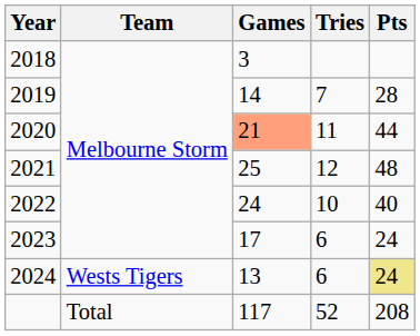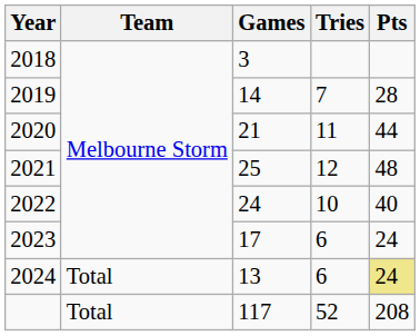 <table class="wikitable">
 <tr>
 <th>Year</th>
 <th>Team</th>
 <th>Games</th>
 <th>Tries</th>
 <th>Pts</th>
 </tr>
 <tr>
 <td>2018</td>
 <td rowspan="6"> <a href='#'>Melbourne Storm</a></td>
 <td>3</td>
 <td></td>
 <td></td>
 </tr>
 <tr>
 <td>2019</td>
 <td>14</td>
 <td>7</td>
 <td>28</td>
 </tr>
 <tr>
 <td>2020</td>
-<td style="background: lightsalmon;">21</td>
+<td>21</td>
 <td>11</td>
 <td>44</td>
 </tr>
 <tr>
 <td>2021</td>
 <td>25</td>
 <td>12</td>
 <td>48</td>
 </tr>
 <tr>
 <td>2022</td>
 <td>24</td>
 <td>10</td>
 <td>40</td>
 </tr>
 <tr>
 <td>2023</td>
 <td>17</td>
 <td>6</td>
 <td>24</td>
 </tr>
 <tr>
 <td>2024</td>
-<td> <a href='#'>Wests Tigers</a></td>
+<td>Total</td>
 <td>13</td>
 <td>6</td>
 <td style="background: khaki;">24</td>
 </tr>
 <tr>
 <td></td>
 <td>Total</td>
 <td>117</td>
 <td>52</td>
 <td>208</td>
 </tr>
 </table>
